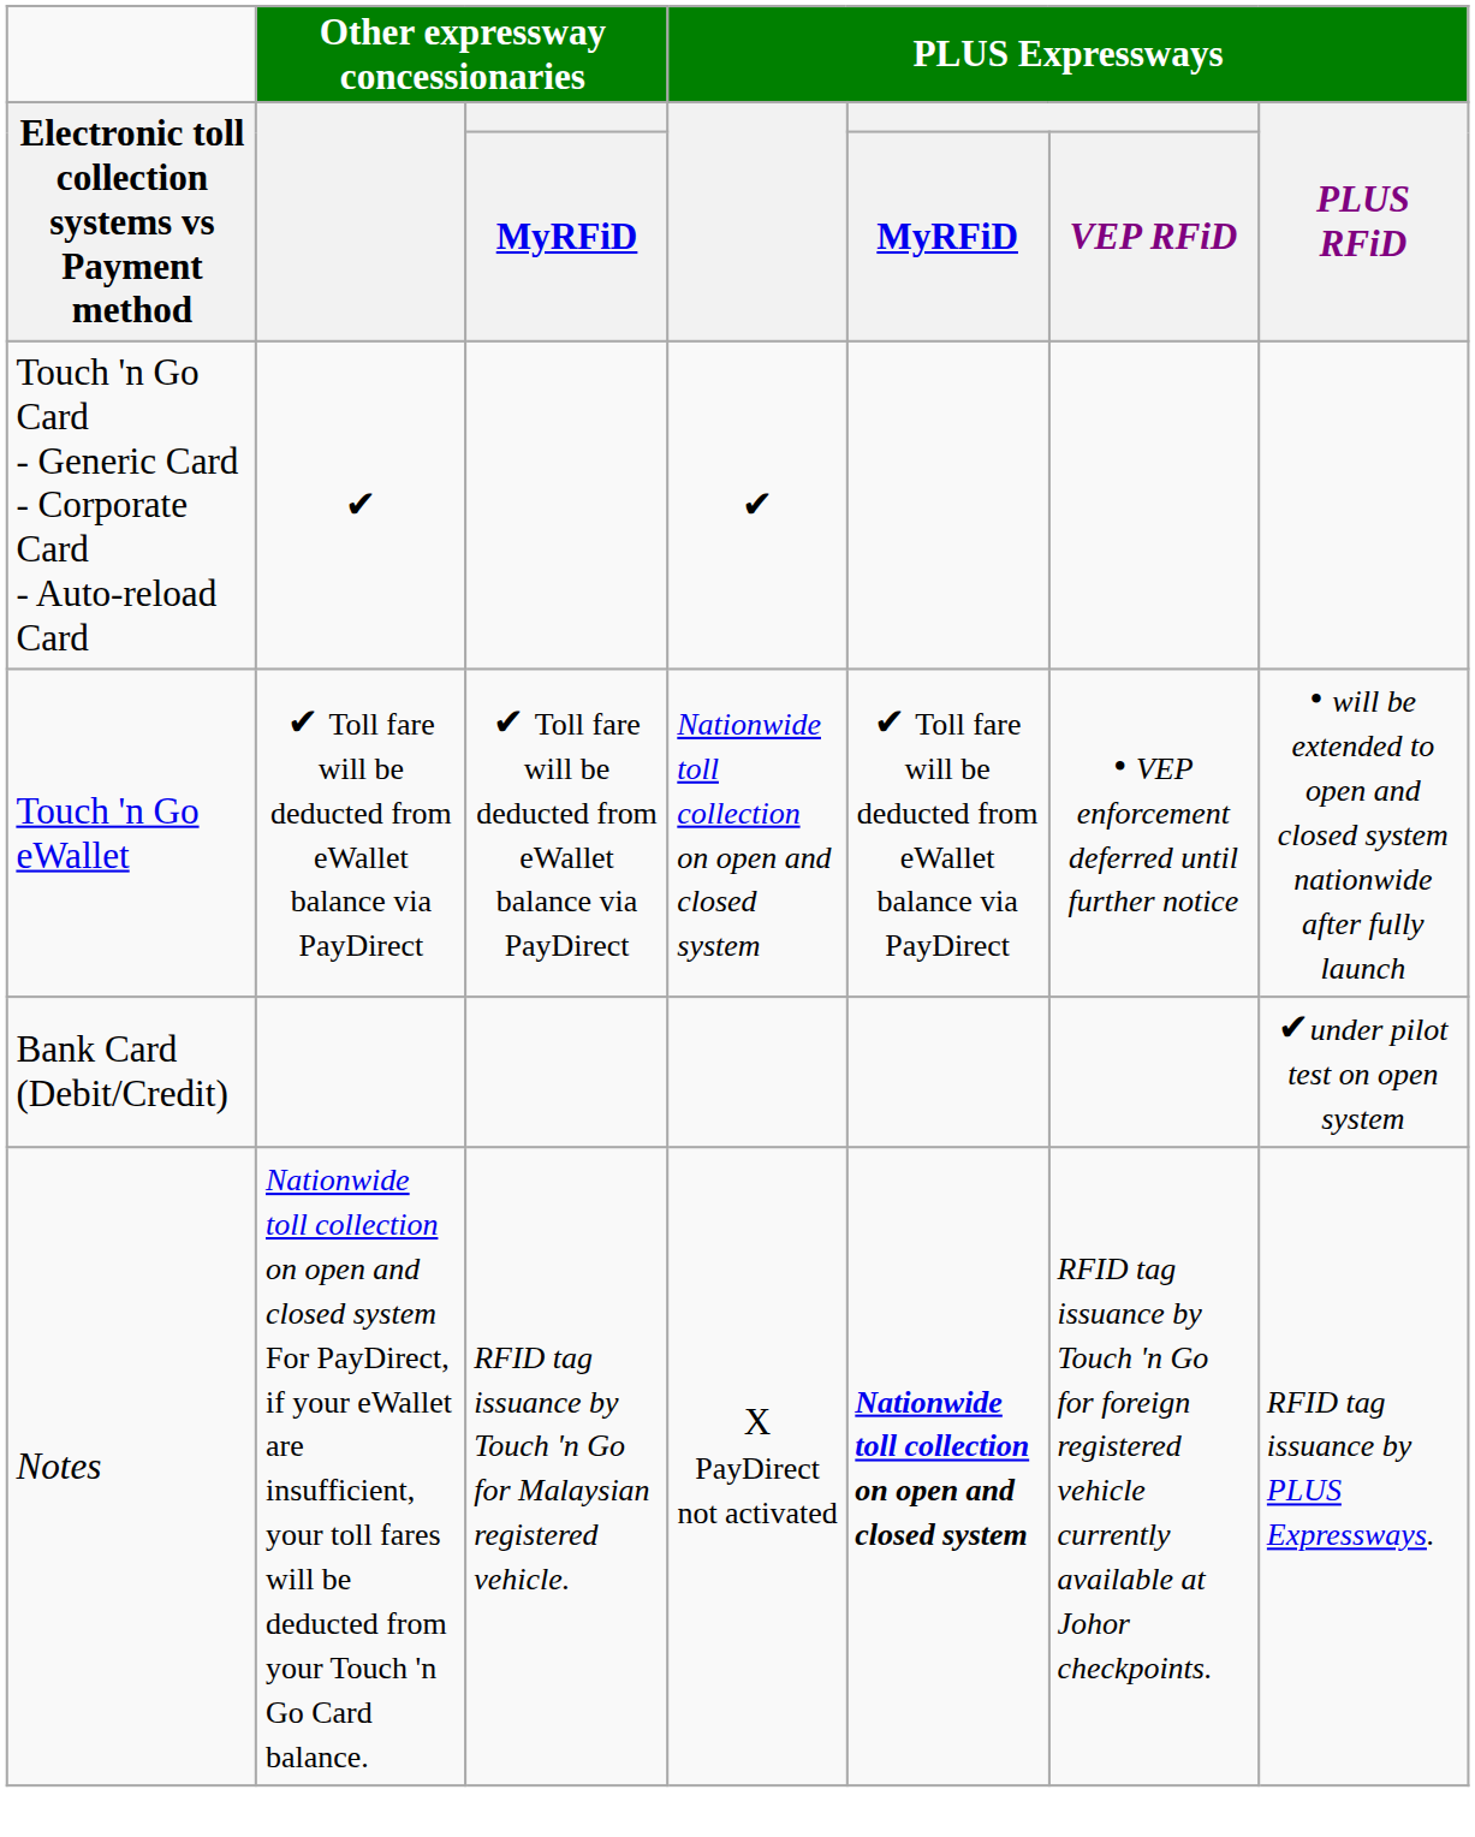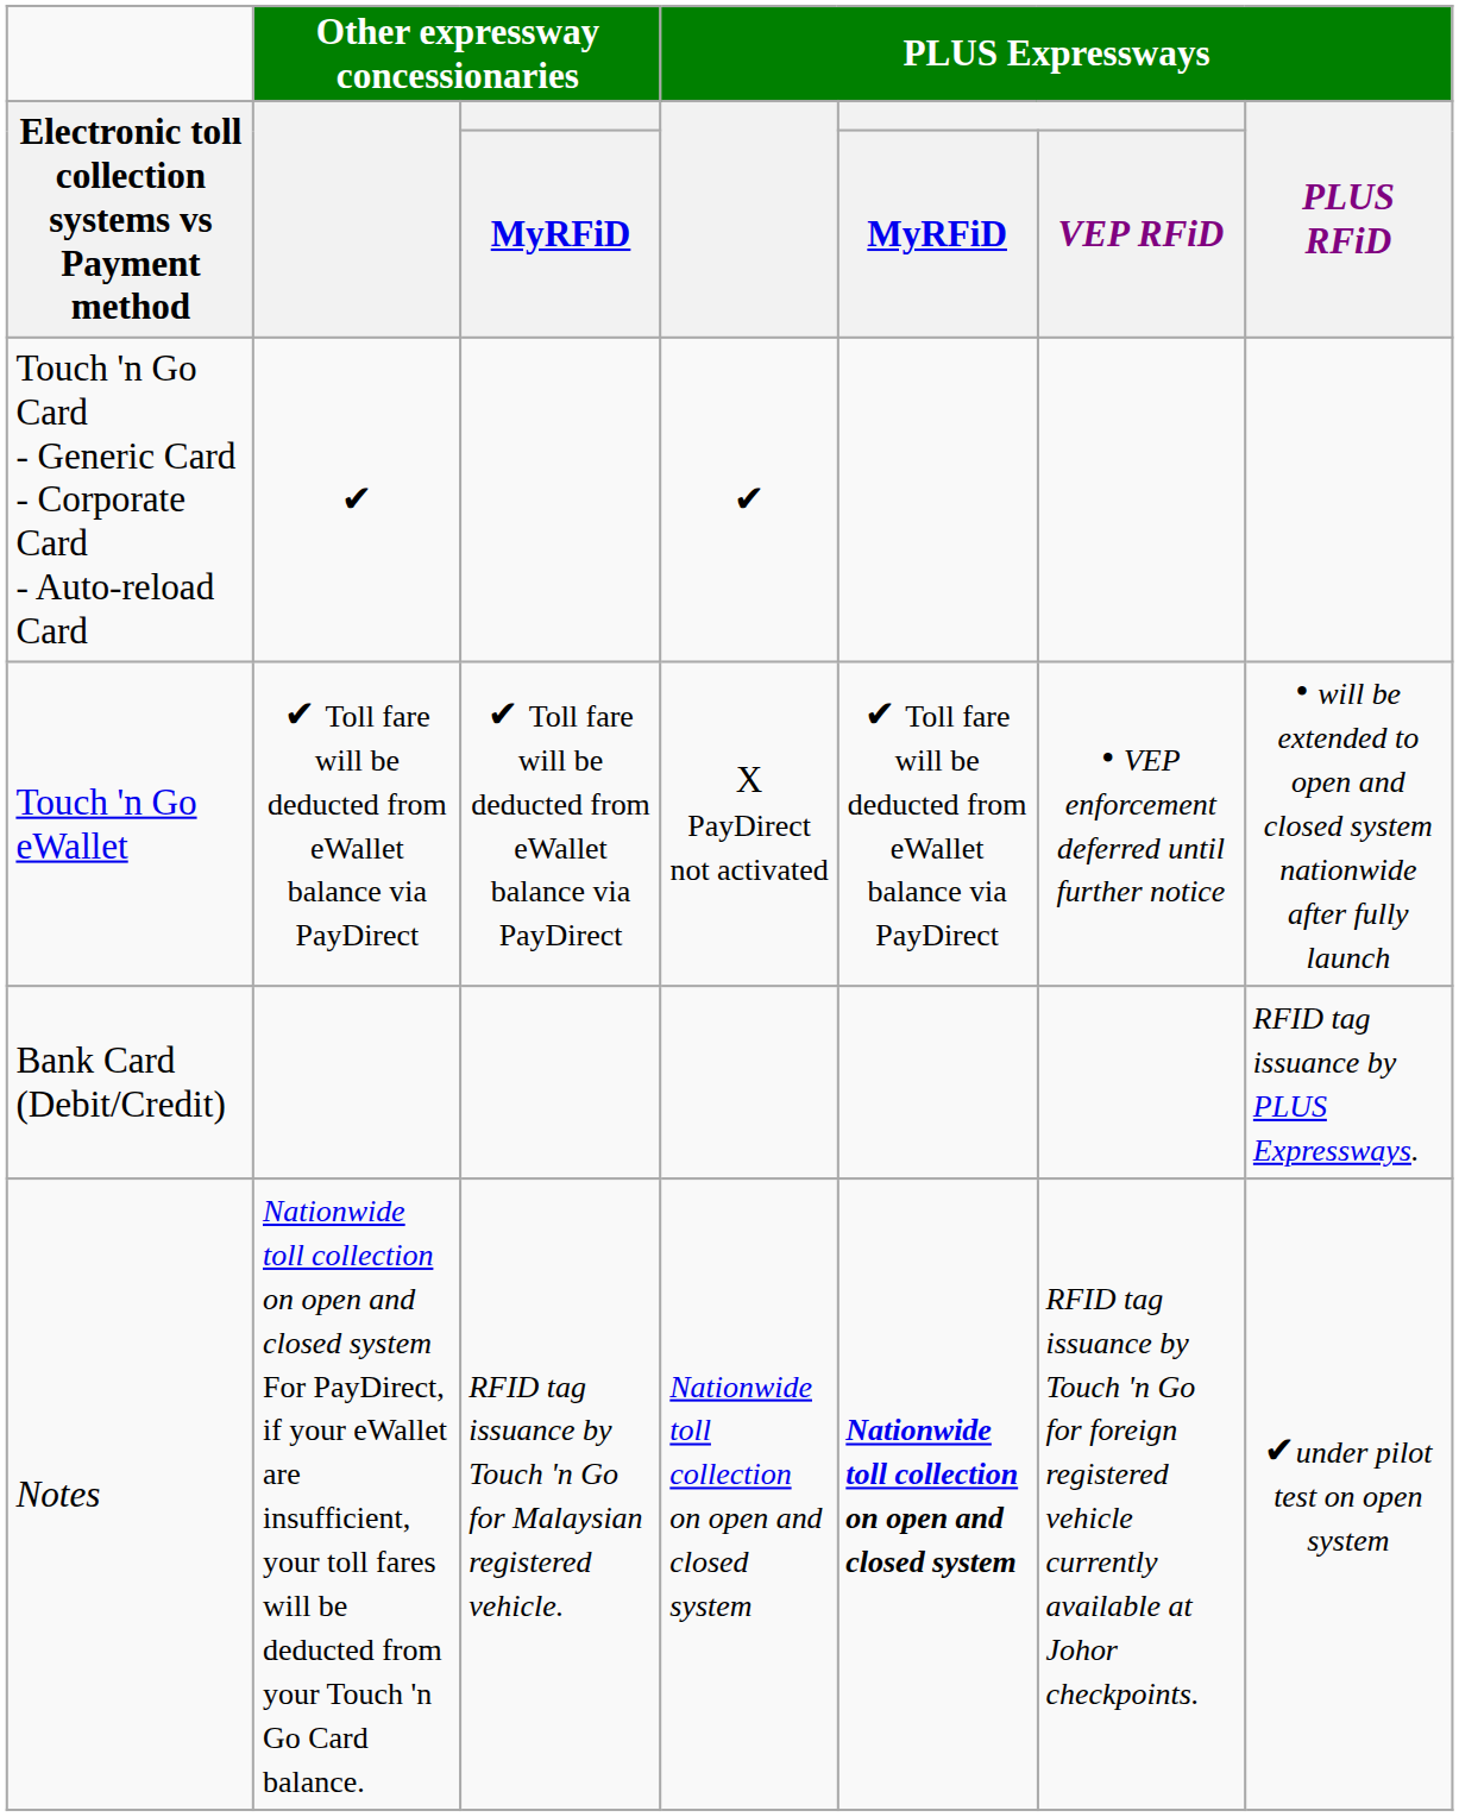 <table class="wikitable sortable" style="margin-left:1em; margin-bottom:1em; color:black; font-size:95%;">
 <tr>
 <td></td>
 <th colspan="2" ! style="padding:1px .5em; color:white; background-color:green;">Other expressway concessionaries</th>
 <th colspan="5" ! style="padding:1px .5em; color:white; background-color:green;">PLUS Expressways</th>
 </tr>
 <tr>
 <th rowspan="2">Electronic toll collection systems vs Payment method</th>
 <th rowspan="2"><em></em> <em></em></th>
 <th style="padding:1px .5em; color:purple;"><em></em></th>
 <th rowspan="2"><em></em> <em></em></th>
 <th colspan="2" ! style="padding:1px .5em; color:purple;"><em></em></th>
 <th rowspan="2" ! style="padding:1px .5em; color:purple;"><em>PLUS RFiD</em></th>
 </tr>
 <tr>
 <th style="padding:1px .5em; color:purple;"><em><a href='#'><span></em>MyRFiD<em></span></a></em></th>
 <th style="padding:1px .5em; color:purple;"><em><a href='#'><span></em>MyRFiD<em></span></a></em></th>
 <th style="padding:1px .5em; color:purple;"><em>VEP RFiD</em></th>
 </tr>
 <tr>
 <td>Touch 'n Go Card <br>- Generic Card <br>- Corporate Card <br>- Auto-reload Card</td>
 <td align=center>✔</td>
 <td></td>
 <td align=center>✔</td>
 <td></td>
 <td></td>
 <td></td>
 </tr>
 <tr>
 <td><a href='#'>Touch 'n Go eWallet</a></td>
 <td align=center>✔ <small>Toll fare will be deducted from eWallet balance via PayDirect</small></td>
 <td align=center>✔ <small>Toll fare will be deducted from eWallet balance via PayDirect</small></td>
-<td><small><em><a href='#'>Nationwide toll collection</a> on open and closed system</em></small></td>
+<td align=center>X <small>PayDirect not activated</small></td>
 <td align=center>✔ <small>Toll fare will be deducted from eWallet balance via PayDirect</small></td>
 <td align=center>• <small><em>VEP enforcement deferred until further notice</em></small></td>
 <td align=center>• <small><em>will be extended to open and closed system nationwide after fully launch</em></small></td>
 </tr>
 <tr>
 <td>Bank Card (Debit/Credit)</td>
 <td></td>
 <td></td>
 <td></td>
 <td></td>
 <td></td>
-<td align=center>✔<small><em>under pilot test on open system</em></small></td>
+<td><small><em>RFID tag issuance by <a href='#'>PLUS Expressways</a>.</em></small></td>
 </tr>
 <tr>
 <td><em>Notes</em></td>
 <td><small><em><a href='#'>Nationwide toll collection</a> on open and closed system</em> <br>For PayDirect, if your eWallet are insufficient, your toll fares will be deducted from your Touch 'n Go Card balance.</small></td>
 <td><small><em>RFID tag issuance by Touch 'n Go for Malaysian registered vehicle.</em></small></td>
-<td align=center>X <small>PayDirect not activated</small></td>
+<td><small><em><a href='#'>Nationwide toll collection</a> on open and closed system</em></small></td>
 <td><strong><small><em><a href='#'>Nationwide toll collection</a> on open and closed system</em></small></strong></td>
 <td><small><em>RFID tag issuance by Touch 'n Go for foreign registered vehicle currently available at Johor checkpoints.</em></small></td>
-<td><small><em>RFID tag issuance by <a href='#'>PLUS Expressways</a>.</em></small></td>
+<td align=center>✔<small><em>under pilot test on open system</em></small></td>
 </tr>
 </table>
